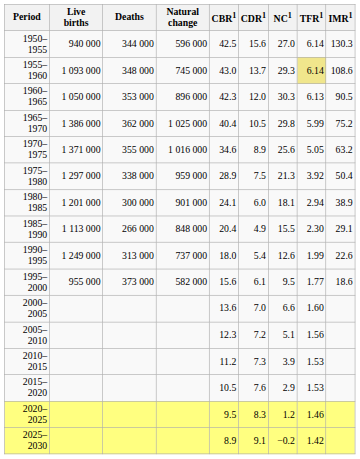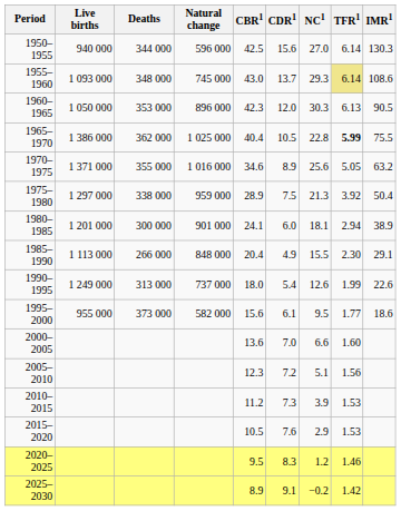 <table class="wikitable" style="text-align:right;">
 <tr>
 <th style="width:50pt;">Period</th>
 <th style="width:60pt;">Live<br>births</th>
 <th style="width:60pt;">Deaths</th>
 <th style="width:60pt;">Natural<br>change</th>
 <th style="width:30pt;">CBR<sup>1</sup></th>
 <th style="width:30pt;">CDR<sup>1</sup></th>
 <th style="width:30pt;">NC<sup>1</sup></th>
 <th style="width:30pt;">TFR<sup>1</sup></th>
 <th style="width:30pt;">IMR<sup>1</sup></th>
 </tr>
 <tr>
 <td>1950–1955</td>
 <td>940 000</td>
 <td>344 000</td>
 <td>596 000</td>
 <td>42.5</td>
 <td>15.6</td>
 <td>27.0</td>
 <td>6.14</td>
 <td>130.3</td>
 </tr>
 <tr>
 <td>1955–1960</td>
 <td>1 093 000</td>
 <td>348 000</td>
 <td>745 000</td>
 <td>43.0</td>
 <td>13.7</td>
 <td>29.3</td>
 <td style="background: khaki;">6.14</td>
 <td>108.6</td>
 </tr>
 <tr>
 <td>1960–1965</td>
 <td style="text-align:right;">1 050 000</td>
 <td style="text-align:right;">353 000</td>
 <td style="text-align:right;">896 000</td>
 <td style="text-align:right;">42.3</td>
 <td style="text-align:right;">12.0</td>
 <td style="text-align:right;">30.3</td>
 <td style="text-align:right;">6.13</td>
 <td style="text-align:right;">90.5</td>
 </tr>
 <tr>
 <td>1965–1970</td>
 <td>1 386 000</td>
 <td>362 000</td>
 <td>1 025 000</td>
 <td>40.4</td>
 <td>10.5</td>
-<td>29.8</td>
-<td>5.99</td>
-<td>75.2</td>
+<td>22.8</td>
+<td><strong>5.99</strong></td>
+<td>75.5</td>
 </tr>
 <tr>
 <td>1970–1975</td>
 <td>1 371 000</td>
 <td>355 000</td>
 <td>1 016 000</td>
 <td>34.6</td>
 <td>8.9</td>
 <td>25.6</td>
 <td>5.05</td>
 <td>63.2</td>
 </tr>
 <tr>
 <td>1975–1980</td>
 <td style="text-align:right;">1 297 000</td>
 <td style="text-align:right;">338 000</td>
 <td style="text-align:right;">959 000</td>
 <td style="text-align:right;">28.9</td>
 <td style="text-align:right;">7.5</td>
 <td style="text-align:right;">21.3</td>
 <td style="text-align:right;">3.92</td>
 <td style="text-align:right;">50.4</td>
 </tr>
 <tr>
 <td>1980–1985</td>
 <td style="text-align:right;">1 201 000</td>
 <td style="text-align:right;">300 000</td>
 <td style="text-align:right;">901 000</td>
 <td style="text-align:right;">24.1</td>
 <td style="text-align:right;">6.0</td>
 <td style="text-align:right;">18.1</td>
 <td style="text-align:right;">2.94</td>
 <td style="text-align:right;">38.9</td>
 </tr>
 <tr>
 <td>1985–1990</td>
 <td style="text-align:right;">1 113 000</td>
 <td style="text-align:right;">266 000</td>
 <td style="text-align:right;">848 000</td>
 <td style="text-align:right;">20.4</td>
 <td style="text-align:right;">4.9</td>
 <td style="text-align:right;">15.5</td>
 <td style="text-align:right;">2.30</td>
 <td style="text-align:right;">29.1</td>
 </tr>
 <tr>
 <td>1990–1995</td>
 <td style="text-align:right;">1 249 000</td>
 <td style="text-align:right;">313 000</td>
 <td style="text-align:right;">737 000</td>
 <td style="text-align:right;">18.0</td>
 <td style="text-align:right;">5.4</td>
 <td style="text-align:right;">12.6</td>
 <td style="text-align:right;">1.99</td>
 <td style="text-align:right;">22.6</td>
 </tr>
 <tr>
 <td>1995–2000</td>
 <td style="text-align:right;">955 000</td>
 <td style="text-align:right;">373 000</td>
 <td style="text-align:right;">582 000</td>
 <td style="text-align:right;">15.6</td>
 <td style="text-align:right;">6.1</td>
 <td style="text-align:right;">9.5</td>
 <td style="text-align:right;">1.77</td>
 <td style="text-align:right;">18.6</td>
 </tr>
 <tr>
 <td>2000–2005</td>
 <td style="text-align:right;"></td>
 <td style="text-align:right;"></td>
 <td style="text-align:right;"></td>
 <td style="text-align:right;">13.6</td>
 <td style="text-align:right;">7.0</td>
 <td style="text-align:right;">6.6</td>
 <td style="text-align:right;">1.60</td>
 <td style="text-align:right;"></td>
 </tr>
 <tr>
 <td>2005–2010</td>
 <td style="text-align:right;"></td>
 <td style="text-align:right;"></td>
 <td style="text-align:right;"></td>
 <td style="text-align:right;">12.3</td>
 <td style="text-align:right;">7.2</td>
 <td style="text-align:right;">5.1</td>
 <td style="text-align:right;">1.56</td>
 <td style="text-align:right;"></td>
 </tr>
 <tr>
 <td>2010–2015</td>
 <td style="text-align:right;"></td>
 <td style="text-align:right;"></td>
 <td style="text-align:right;"></td>
 <td style="text-align:right;">11.2</td>
 <td style="text-align:right;">7.3</td>
 <td style="text-align:right;">3.9</td>
 <td style="text-align:right;">1.53</td>
 <td style="text-align:right;"></td>
 </tr>
 <tr>
 <td>2015–2020</td>
 <td style="text-align:right;"></td>
 <td style="text-align:right;"></td>
 <td style="text-align:right;"></td>
 <td style="text-align:right;">10.5</td>
 <td style="text-align:right;">7.6</td>
 <td style="text-align:right;">2.9</td>
 <td style="text-align:right;">1.53</td>
 <td style="text-align:right;"></td>
 </tr>
 <tr style="background:#FFFF80;">
 <td>2020–2025</td>
 <td style="text-align:right;"></td>
 <td style="text-align:right;"></td>
 <td style="text-align:right;"></td>
 <td style="text-align:right;">9.5</td>
 <td style="text-align:right;">8.3</td>
 <td style="text-align:right;">1.2</td>
 <td style="text-align:right;">1.46</td>
 <td style="text-align:right;"></td>
 </tr>
 <tr style="background:#FFFF80;">
 <td>2025–2030</td>
 <td style="text-align:right;"></td>
 <td style="text-align:right;"></td>
 <td style="text-align:right;"></td>
 <td style="text-align:right;">8.9</td>
 <td style="text-align:right;">9.1</td>
 <td style="text-align:right;">−0.2</td>
 <td style="text-align:right;">1.42</td>
 <td style="text-align:right;"></td>
 </tr>
 </table>
